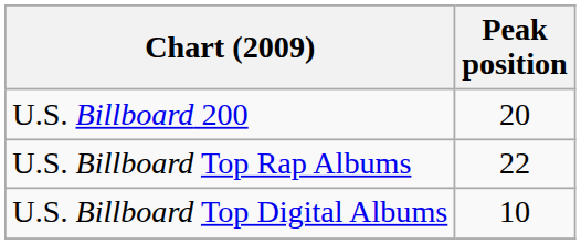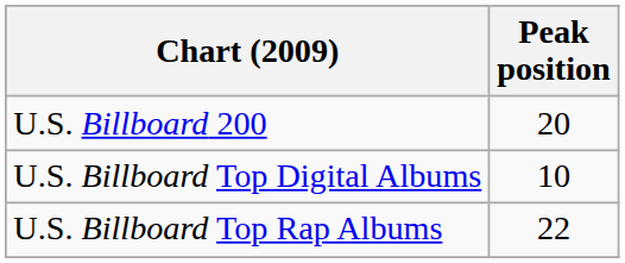 <table class="wikitable sortable">
 <tr>
 <th align="left">Chart (2009)</th>
 <th align="left">Peak<br>position</th>
 </tr>
 <tr>
 <td>U.S. <a href='#'><em>Billboard</em> 200</a></td>
 <td style="text-align:center;">20</td>
 </tr>
 <tr>
+<td>U.S. <em>Billboard</em> <a href='#'>Top Digital Albums</a></td>
+<td style="text-align:center;">10</td>
+</tr>
+<tr>
 <td>U.S. <em>Billboard</em> <a href='#'>Top Rap Albums</a></td>
 <td style="text-align:center;">22</td>
 </tr>
-<tr>
-<td>U.S. <em>Billboard</em> <a href='#'>Top Digital Albums</a></td>
-<td style="text-align:center;">10</td>
-</tr>
 </table>
